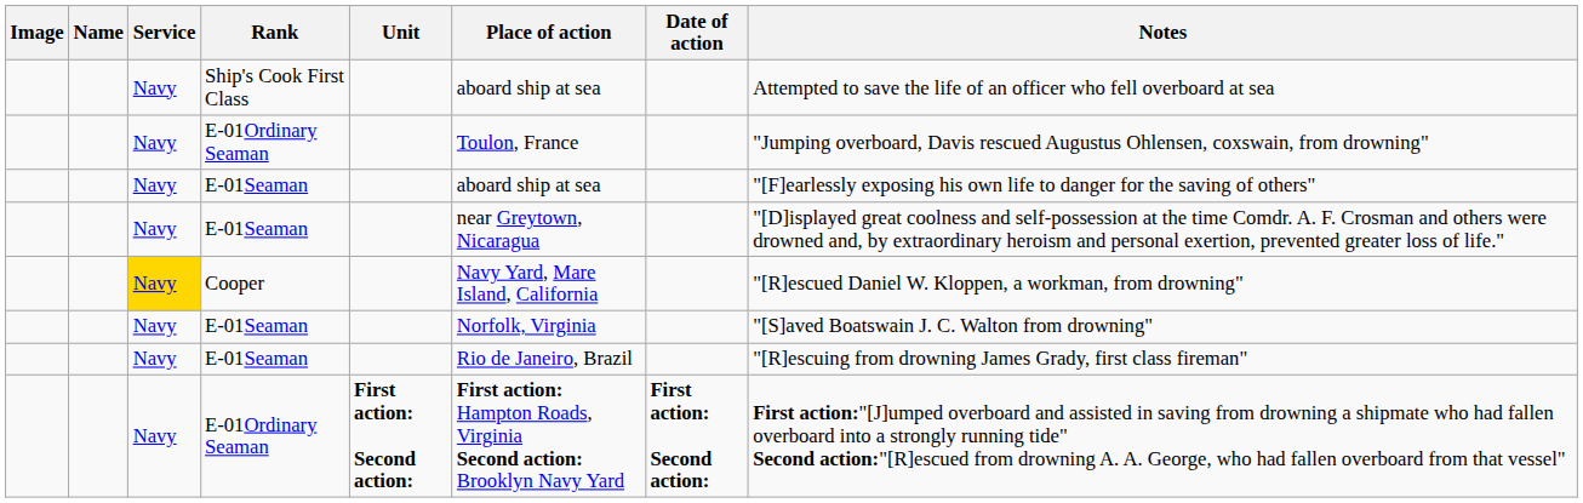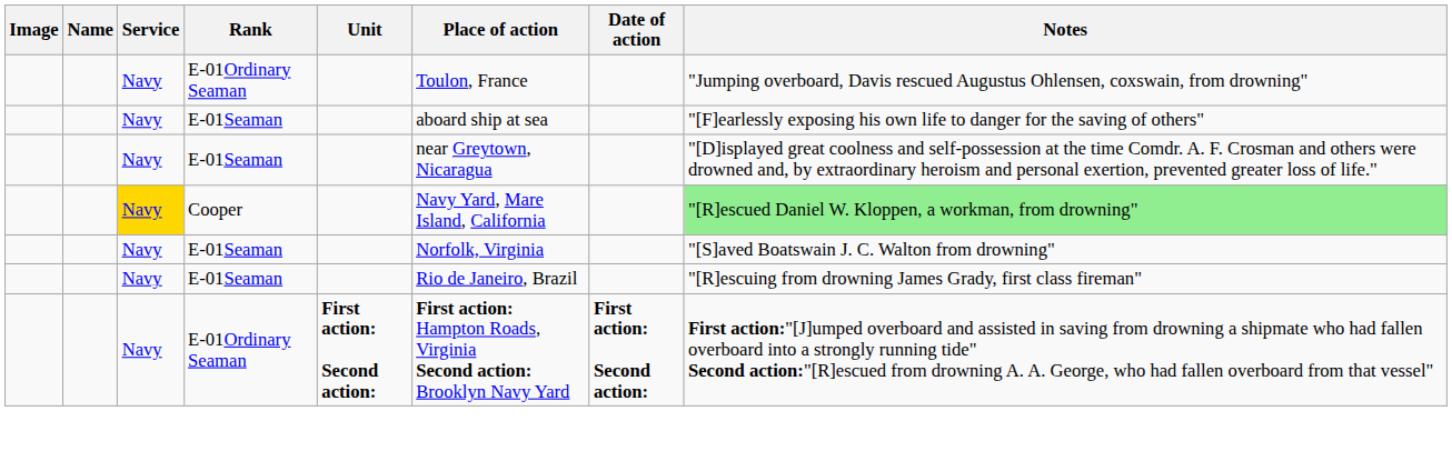 <table class="wikitable sortable">
 <tr>
 <th class="unsortable">Image</th>
 <th>Name</th>
 <th>Service</th>
 <th>Rank</th>
 <th>Unit</th>
 <th>Place of action</th>
 <th>Date of action</th>
 <th class="unsortable">Notes</th>
-</tr>
-<tr>
-<td></td>
-<td></td>
-<td><a href='#'>Navy</a></td>
-<td>Ship's Cook First Class</td>
-<td></td>
-<td>aboard ship at sea</td>
-<td></td>
-<td>Attempted to save the life of an officer who fell overboard at sea</td>
 </tr>
 <tr>
 <td></td>
 <td></td>
 <td><a href='#'>Navy</a></td>
 <td><span>E-01</span><a href='#'>Ordinary Seaman</a></td>
 <td></td>
 <td><a href='#'>Toulon</a>, France</td>
 <td></td>
 <td>"Jumping overboard, Davis rescued Augustus Ohlensen, coxswain, from drowning"</td>
 </tr>
 <tr>
 <td></td>
 <td></td>
 <td><a href='#'>Navy</a></td>
 <td><span>E-01</span><a href='#'>Seaman</a></td>
 <td></td>
 <td>aboard ship at sea</td>
 <td></td>
 <td>"[F]earlessly exposing his own life to danger for the saving of others"</td>
 </tr>
 <tr>
 <td></td>
 <td></td>
 <td><a href='#'>Navy</a></td>
 <td><span>E-01</span><a href='#'>Seaman</a></td>
 <td></td>
 <td>near <a href='#'>Greytown</a>, <a href='#'>Nicaragua</a></td>
 <td></td>
 <td>"[D]isplayed great coolness and self-possession at the time Comdr. A. F. Crosman and others were drowned and, by extraordinary heroism and personal exertion, prevented greater loss of life."</td>
 </tr>
 <tr>
 <td></td>
 <td></td>
 <td style="background: gold;"><a href='#'>Navy</a></td>
 <td>Cooper</td>
 <td></td>
 <td><a href='#'>Navy Yard</a>, <a href='#'>Mare Island</a>, <a href='#'>California</a></td>
 <td></td>
-<td>"[R]escued Daniel W. Kloppen, a workman, from drowning"</td>
+<td style="background: lightgreen;">"[R]escued Daniel W. Kloppen, a workman, from drowning"</td>
 </tr>
 <tr>
 <td></td>
 <td></td>
 <td><a href='#'>Navy</a></td>
 <td><span>E-01</span><a href='#'>Seaman</a></td>
 <td></td>
 <td><a href='#'>Norfolk, Virginia</a></td>
 <td></td>
 <td>"[S]aved Boatswain J. C. Walton from drowning"</td>
 </tr>
 <tr>
 <td></td>
 <td></td>
 <td><a href='#'>Navy</a></td>
 <td><span>E-01</span><a href='#'>Seaman</a></td>
 <td></td>
 <td><a href='#'>Rio de Janeiro</a>, Brazil</td>
 <td></td>
 <td>"[R]escuing from drowning James Grady, first class fireman"</td>
 </tr>
 <tr>
 <td></td>
 <td></td>
 <td><a href='#'>Navy</a></td>
 <td><span>E-01</span><a href='#'>Ordinary Seaman</a></td>
 <td><strong>First action:</strong><br><br><strong>Second action:</strong><br></td>
 <td><strong>First action:</strong><br><a href='#'>Hampton Roads</a>, <a href='#'>Virginia</a><br><strong>Second action:</strong><br><a href='#'>Brooklyn Navy Yard</a></td>
 <td><strong>First action:</strong><br><br><strong>Second action:</strong><br></td>
 <td><strong>First action:</strong>"[J]umped overboard and assisted in saving from drowning a shipmate who had fallen overboard into a strongly running tide"<br><strong>Second action:</strong>"[R]escued from drowning A. A. George, who had fallen overboard from that vessel"</td>
 </tr>
 </table>
